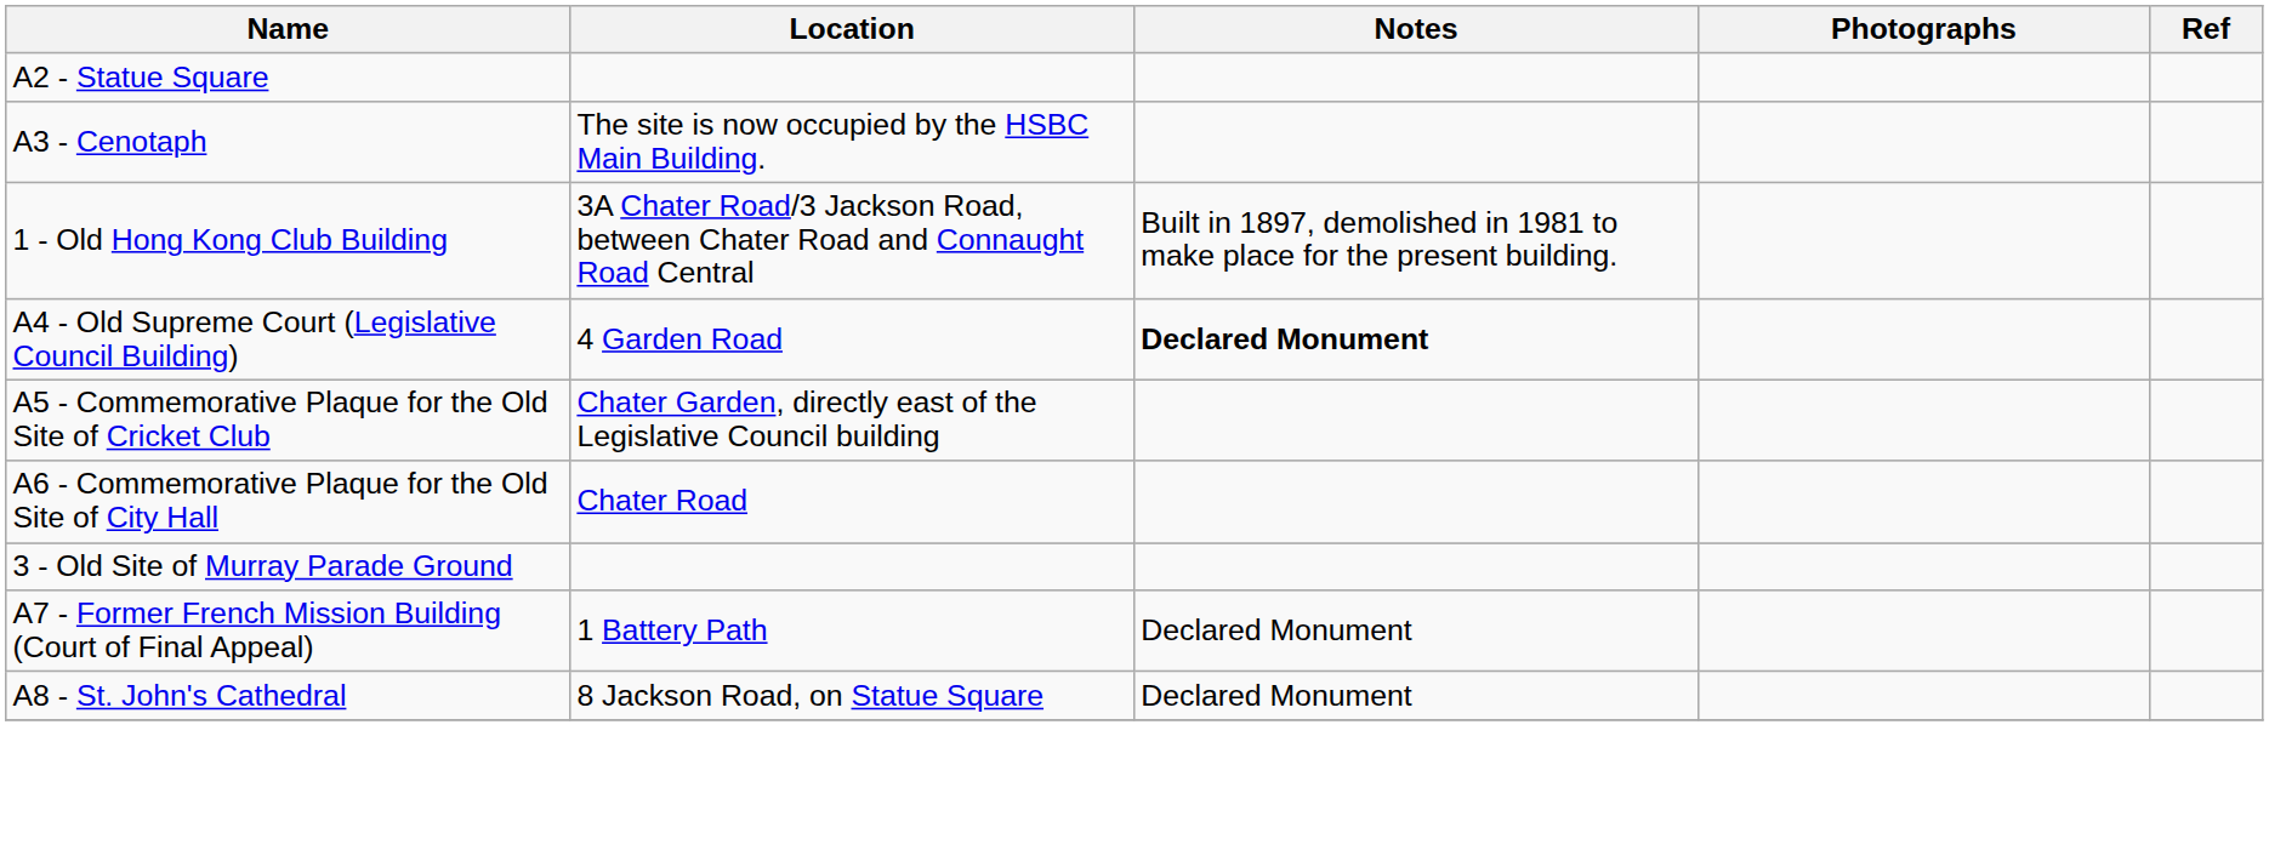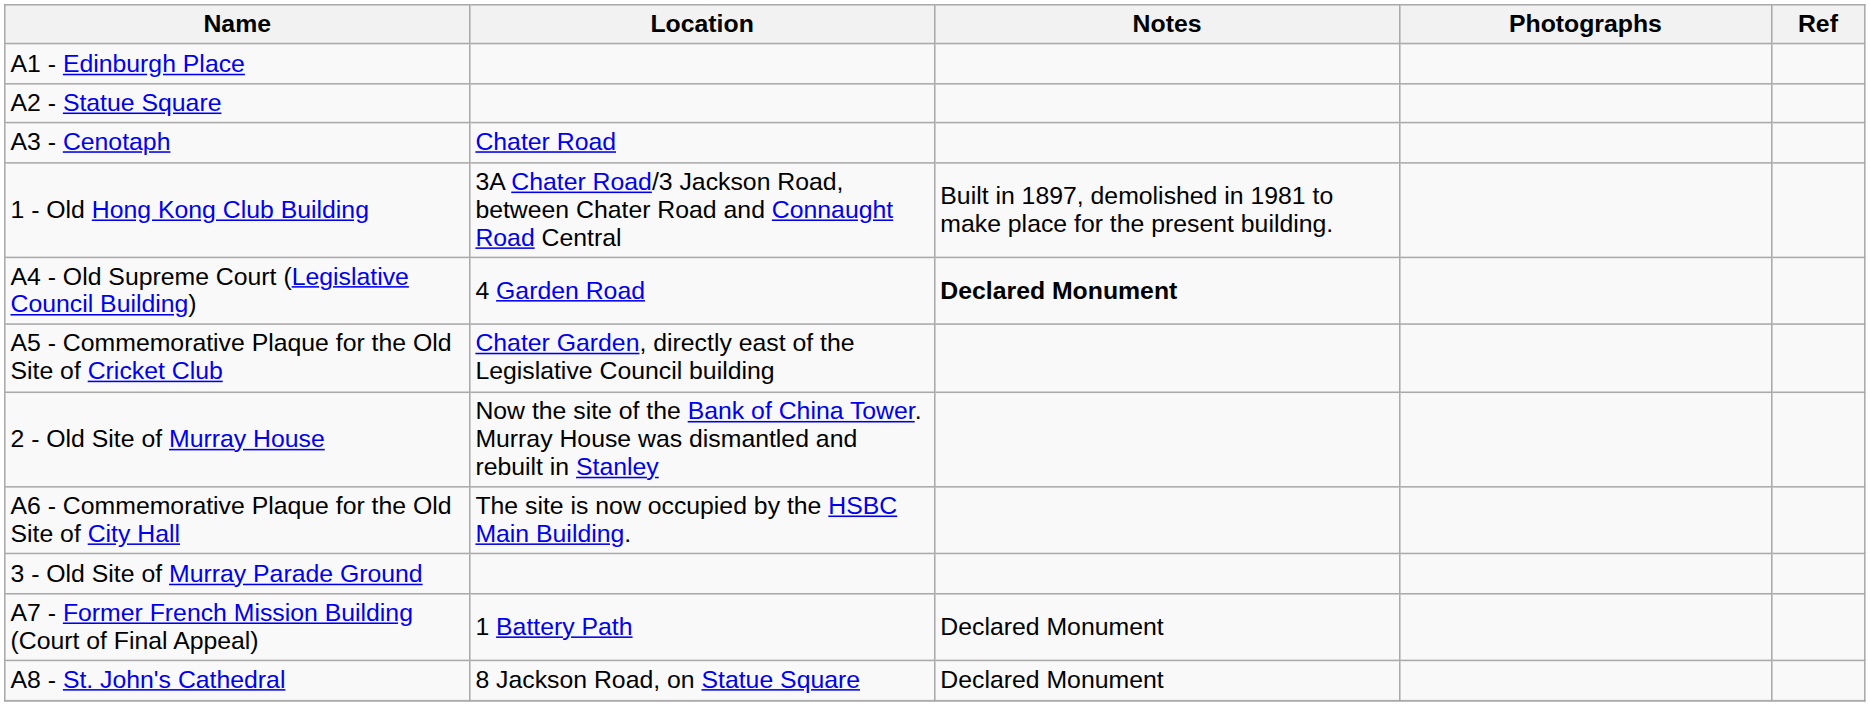 <table class="wikitable sortable" style="width:95%">
 <tr>
 <th width="25%">Name</th>
 <th width="25%">Location</th>
 <th width="25%">Notes</th>
 <th width="20%">Photographs</th>
 <th width="5%">Ref</th>
+</tr>
+<tr>
+<td>A1 - <a href='#'>Edinburgh Place</a></td>
+<td></td>
+<td></td>
+<td></td>
+<td></td>
 </tr>
 <tr>
 <td>A2 - <a href='#'>Statue Square</a></td>
 <td></td>
 <td></td>
 <td></td>
 <td></td>
 </tr>
 <tr>
 <td>A3 - <a href='#'>Cenotaph</a></td>
-<td>The site is now occupied by the <a href='#'>HSBC Main Building</a>.</td>
+<td><a href='#'>Chater Road</a></td>
 <td></td>
 <td></td>
 <td></td>
 </tr>
 <tr>
 <td>1 - Old <a href='#'>Hong Kong Club Building</a></td>
 <td>3A <a href='#'>Chater Road</a>/3 Jackson Road, between Chater Road and <a href='#'>Connaught Road</a> Central</td>
 <td>Built in 1897, demolished in 1981 to make place for the present building.</td>
 <td></td>
 <td></td>
 </tr>
 <tr>
 <td>A4 - Old Supreme Court (<a href='#'>Legislative Council Building</a>)</td>
 <td>4 <a href='#'>Garden Road</a></td>
 <td><strong>Declared Monument</strong></td>
 <td></td>
 <td></td>
 </tr>
 <tr>
 <td>A5 - Commemorative Plaque for the Old Site of <a href='#'>Cricket Club</a></td>
 <td><a href='#'>Chater Garden</a>, directly east of the Legislative Council building</td>
 <td></td>
 <td></td>
 <td></td>
 </tr>
 <tr>
+<td>2 - Old Site of <a href='#'>Murray House</a></td>
+<td>Now the site of the <a href='#'>Bank of China Tower</a>. Murray House was dismantled and rebuilt in <a href='#'>Stanley</a></td>
+<td></td>
+<td></td>
+<td></td>
+</tr>
+<tr>
 <td>A6 - Commemorative Plaque for the Old Site of <a href='#'>City Hall</a></td>
-<td><a href='#'>Chater Road</a></td>
+<td>The site is now occupied by the <a href='#'>HSBC Main Building</a>.</td>
 <td></td>
 <td></td>
 <td></td>
 </tr>
 <tr>
 <td>3 - Old Site of <a href='#'>Murray Parade Ground</a></td>
 <td></td>
 <td></td>
 <td></td>
 <td></td>
 </tr>
 <tr>
 <td>A7 - <a href='#'>Former French Mission Building</a> (Court of Final Appeal)</td>
 <td>1 <a href='#'>Battery Path</a></td>
 <td>Declared Monument</td>
 <td></td>
 <td></td>
 </tr>
 <tr>
 <td>A8 - <a href='#'>St. John's Cathedral</a></td>
 <td>8 Jackson Road, on <a href='#'>Statue Square</a></td>
 <td>Declared Monument</td>
 <td></td>
 <td></td>
 </tr>
 <tr>
 </tr>
 </table>
